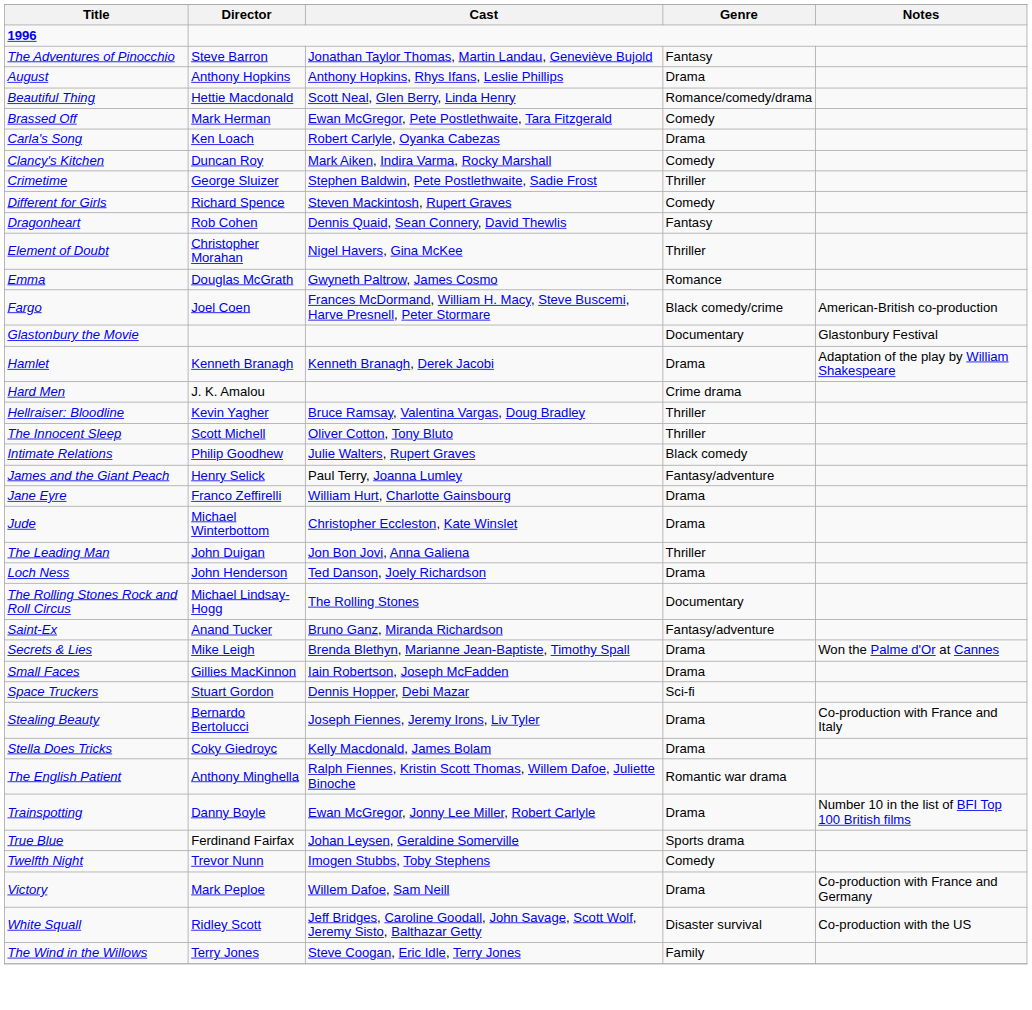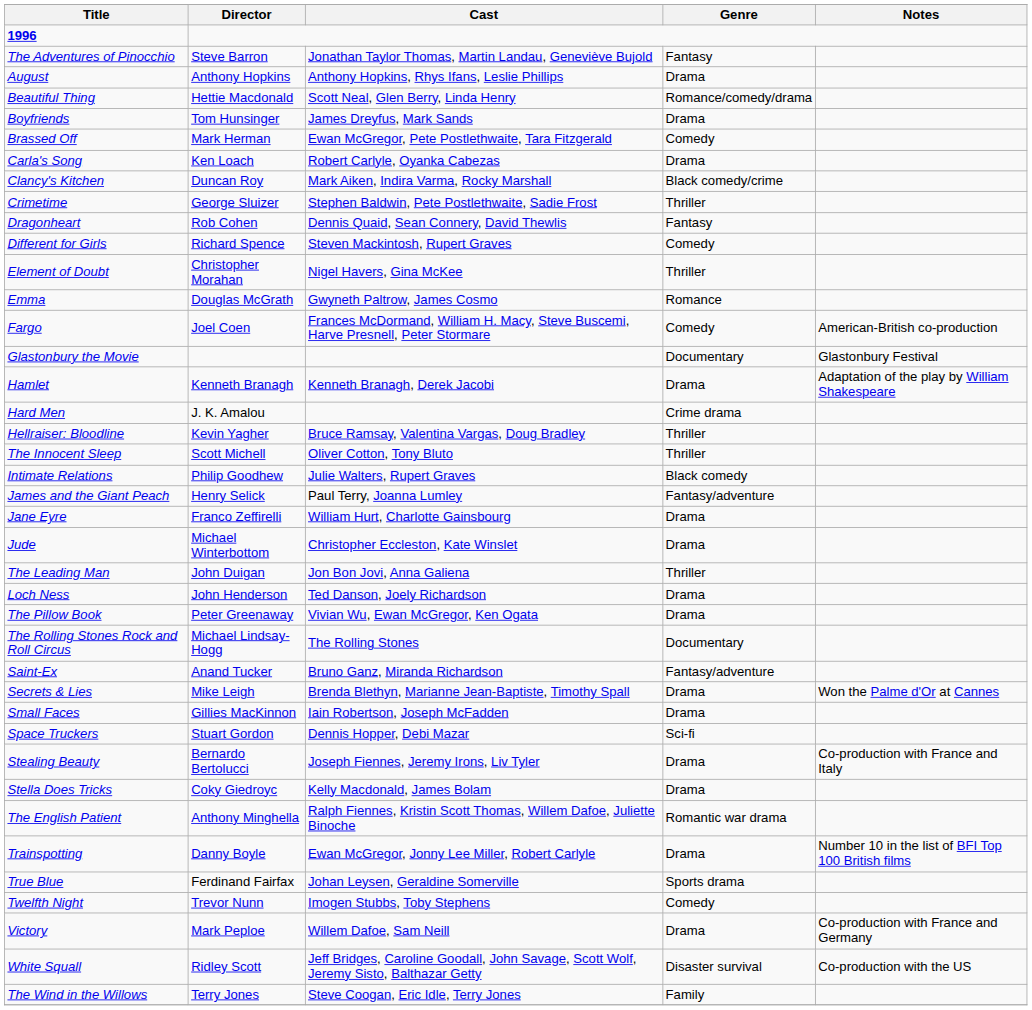 <table class="wikitable">
 <tr>
 </tr>
 <tr>
 <th>Title</th>
 <th>Director</th>
 <th>Cast</th>
 <th>Genre</th>
 <th>Notes</th>
 </tr>
 <tr>
 <td><strong><a href='#'>1996</a></strong></td>
 </tr>
 <tr>
 <td><em><a href='#'>The Adventures of Pinocchio</a></em></td>
 <td><a href='#'>Steve Barron</a></td>
 <td><a href='#'>Jonathan Taylor Thomas</a>, <a href='#'>Martin Landau</a>, <a href='#'>Geneviève Bujold</a></td>
 <td>Fantasy</td>
 <td></td>
 </tr>
 <tr>
 <td><em><a href='#'>August</a></em></td>
 <td><a href='#'>Anthony Hopkins</a></td>
 <td><a href='#'>Anthony Hopkins</a>, <a href='#'>Rhys Ifans</a>, <a href='#'>Leslie Phillips</a></td>
 <td>Drama</td>
 <td></td>
 </tr>
 <tr>
 <td><em><a href='#'>Beautiful Thing</a></em></td>
 <td><a href='#'>Hettie Macdonald</a></td>
 <td><a href='#'>Scott Neal</a>, <a href='#'>Glen Berry</a>, <a href='#'>Linda Henry</a></td>
 <td>Romance/comedy/drama</td>
 <td></td>
 </tr>
 <tr>
+<td><em><a href='#'>Boyfriends</a></em></td>
+<td><a href='#'>Tom Hunsinger</a></td>
+<td><a href='#'>James Dreyfus</a>, <a href='#'>Mark Sands</a></td>
+<td>Drama</td>
+<td></td>
+</tr>
+<tr>
 <td><em><a href='#'>Brassed Off</a></em></td>
 <td><a href='#'>Mark Herman</a></td>
 <td><a href='#'>Ewan McGregor</a>, <a href='#'>Pete Postlethwaite</a>, <a href='#'>Tara Fitzgerald</a></td>
 <td>Comedy</td>
 <td></td>
 </tr>
 <tr>
 <td><em><a href='#'>Carla's Song</a></em></td>
 <td><a href='#'>Ken Loach</a></td>
 <td><a href='#'>Robert Carlyle</a>, <a href='#'>Oyanka Cabezas</a></td>
 <td>Drama</td>
 <td></td>
 </tr>
 <tr>
 <td><em><a href='#'>Clancy's Kitchen</a></em></td>
 <td><a href='#'>Duncan Roy</a></td>
 <td><a href='#'>Mark Aiken</a>, <a href='#'>Indira Varma</a>, <a href='#'>Rocky Marshall</a></td>
-<td>Comedy</td>
+<td>Black comedy/crime</td>
 <td></td>
 </tr>
 <tr>
 <td><em><a href='#'>Crimetime</a></em></td>
 <td><a href='#'>George Sluizer</a></td>
 <td><a href='#'>Stephen Baldwin</a>, <a href='#'>Pete Postlethwaite</a>, <a href='#'>Sadie Frost</a></td>
 <td>Thriller</td>
 <td></td>
 </tr>
 <tr>
+<td><em><a href='#'>Dragonheart</a></em></td>
+<td><a href='#'>Rob Cohen</a></td>
+<td><a href='#'>Dennis Quaid</a>, <a href='#'>Sean Connery</a>, <a href='#'>David Thewlis</a></td>
+<td>Fantasy</td>
+<td></td>
+</tr>
+<tr>
 <td><em><a href='#'>Different for Girls</a></em></td>
 <td><a href='#'>Richard Spence</a></td>
 <td><a href='#'>Steven Mackintosh</a>, <a href='#'>Rupert Graves</a></td>
 <td>Comedy</td>
-<td></td>
-</tr>
-<tr>
-<td><em><a href='#'>Dragonheart</a></em></td>
-<td><a href='#'>Rob Cohen</a></td>
-<td><a href='#'>Dennis Quaid</a>, <a href='#'>Sean Connery</a>, <a href='#'>David Thewlis</a></td>
-<td>Fantasy</td>
 <td></td>
 </tr>
 <tr>
 <td><em><a href='#'>Element of Doubt</a></em></td>
 <td><a href='#'>Christopher Morahan</a></td>
 <td><a href='#'>Nigel Havers</a>, <a href='#'>Gina McKee</a></td>
 <td>Thriller</td>
 <td></td>
 </tr>
 <tr>
 <td><em><a href='#'>Emma</a></em></td>
 <td><a href='#'>Douglas McGrath</a></td>
 <td><a href='#'>Gwyneth Paltrow</a>, <a href='#'>James Cosmo</a></td>
 <td>Romance</td>
 <td></td>
 </tr>
 <tr>
 <td><em><a href='#'>Fargo</a></em></td>
 <td><a href='#'>Joel Coen</a></td>
 <td><a href='#'>Frances McDormand</a>, <a href='#'>William H. Macy</a>, <a href='#'>Steve Buscemi</a>, <a href='#'>Harve Presnell</a>, <a href='#'>Peter Stormare</a></td>
-<td>Black comedy/crime</td>
+<td>Comedy</td>
 <td>American-British co-production</td>
 </tr>
 <tr>
 <td><em><a href='#'>Glastonbury the Movie</a></em></td>
 <td></td>
 <td></td>
 <td>Documentary</td>
 <td>Glastonbury Festival</td>
 </tr>
 <tr>
 <td><em><a href='#'>Hamlet</a></em></td>
 <td><a href='#'>Kenneth Branagh</a></td>
 <td><a href='#'>Kenneth Branagh</a>, <a href='#'>Derek Jacobi</a></td>
 <td>Drama</td>
 <td>Adaptation of the play by <a href='#'>William Shakespeare</a></td>
 </tr>
 <tr>
 <td><em><a href='#'>Hard Men</a></em></td>
 <td>J. K. Amalou</td>
 <td></td>
 <td>Crime drama</td>
 <td></td>
 </tr>
 <tr>
 <td><em><a href='#'>Hellraiser: Bloodline</a></em></td>
 <td><a href='#'>Kevin Yagher</a></td>
 <td><a href='#'>Bruce Ramsay</a>, <a href='#'>Valentina Vargas</a>, <a href='#'>Doug Bradley</a></td>
 <td>Thriller</td>
 <td></td>
 </tr>
 <tr>
 <td><em><a href='#'>The Innocent Sleep</a></em></td>
 <td><a href='#'>Scott Michell</a></td>
 <td><a href='#'>Oliver Cotton</a>, <a href='#'>Tony Bluto</a></td>
 <td>Thriller</td>
 <td></td>
 </tr>
 <tr>
 <td><em><a href='#'>Intimate Relations</a></em></td>
 <td><a href='#'>Philip Goodhew</a></td>
 <td><a href='#'>Julie Walters</a>, <a href='#'>Rupert Graves</a></td>
 <td>Black comedy</td>
 <td></td>
 </tr>
 <tr>
 <td><em><a href='#'>James and the Giant Peach</a></em></td>
 <td><a href='#'>Henry Selick</a></td>
 <td>Paul Terry, <a href='#'>Joanna Lumley</a></td>
 <td>Fantasy/adventure</td>
 <td></td>
 </tr>
 <tr>
 <td><em><a href='#'>Jane Eyre</a></em></td>
 <td><a href='#'>Franco Zeffirelli</a></td>
 <td><a href='#'>William Hurt</a>, <a href='#'>Charlotte Gainsbourg</a></td>
 <td>Drama</td>
 <td></td>
 </tr>
 <tr>
 <td><em><a href='#'>Jude</a></em></td>
 <td><a href='#'>Michael Winterbottom</a></td>
 <td><a href='#'>Christopher Eccleston</a>, <a href='#'>Kate Winslet</a></td>
 <td>Drama</td>
 <td></td>
 </tr>
 <tr>
 <td><em><a href='#'>The Leading Man</a></em></td>
 <td><a href='#'>John Duigan</a></td>
 <td><a href='#'>Jon Bon Jovi</a>, <a href='#'>Anna Galiena</a></td>
 <td>Thriller</td>
 <td></td>
 </tr>
 <tr>
 <td><em><a href='#'>Loch Ness</a></em></td>
 <td><a href='#'>John Henderson</a></td>
 <td><a href='#'>Ted Danson</a>, <a href='#'>Joely Richardson</a></td>
+<td>Drama</td>
+<td></td>
+</tr>
+<tr>
+<td><em><a href='#'>The Pillow Book</a></em></td>
+<td><a href='#'>Peter Greenaway</a></td>
+<td><a href='#'>Vivian Wu</a>, <a href='#'>Ewan McGregor</a>, <a href='#'>Ken Ogata</a></td>
 <td>Drama</td>
 <td></td>
 </tr>
 <tr>
 <td><em><a href='#'>The Rolling Stones Rock and Roll Circus</a></em></td>
 <td><a href='#'>Michael Lindsay-Hogg</a></td>
 <td><a href='#'>The Rolling Stones</a></td>
 <td>Documentary</td>
 <td></td>
 </tr>
 <tr>
 <td><em><a href='#'>Saint-Ex</a></em></td>
 <td><a href='#'>Anand Tucker</a></td>
 <td><a href='#'>Bruno Ganz</a>, <a href='#'>Miranda Richardson</a></td>
 <td>Fantasy/adventure</td>
 <td></td>
 </tr>
 <tr>
 <td><em><a href='#'>Secrets & Lies</a></em></td>
 <td><a href='#'>Mike Leigh</a></td>
 <td><a href='#'>Brenda Blethyn</a>, <a href='#'>Marianne Jean-Baptiste</a>, <a href='#'>Timothy Spall</a></td>
 <td>Drama</td>
 <td>Won the <a href='#'>Palme d'Or</a> at <a href='#'>Cannes</a></td>
 </tr>
 <tr>
 <td><em><a href='#'>Small Faces</a></em></td>
 <td><a href='#'>Gillies MacKinnon</a></td>
 <td><a href='#'>Iain Robertson</a>, <a href='#'>Joseph McFadden</a></td>
 <td>Drama</td>
 <td></td>
 </tr>
 <tr>
 <td><em><a href='#'>Space Truckers</a></em></td>
 <td><a href='#'>Stuart Gordon</a></td>
 <td><a href='#'>Dennis Hopper</a>, <a href='#'>Debi Mazar</a></td>
 <td>Sci-fi</td>
 <td></td>
 </tr>
 <tr>
 <td><em><a href='#'>Stealing Beauty</a></em></td>
 <td><a href='#'>Bernardo Bertolucci</a></td>
 <td><a href='#'>Joseph Fiennes</a>, <a href='#'>Jeremy Irons</a>, <a href='#'>Liv Tyler</a></td>
 <td>Drama</td>
 <td>Co-production with France and Italy</td>
 </tr>
 <tr>
 <td><em><a href='#'>Stella Does Tricks</a></em></td>
 <td><a href='#'>Coky Giedroyc</a></td>
 <td><a href='#'>Kelly Macdonald</a>, <a href='#'>James Bolam</a></td>
 <td>Drama</td>
 <td></td>
 </tr>
 <tr>
 <td><em><a href='#'>The English Patient</a></em></td>
 <td><a href='#'>Anthony Minghella</a></td>
 <td><a href='#'>Ralph Fiennes</a>, <a href='#'>Kristin Scott Thomas</a>, <a href='#'>Willem Dafoe</a>, <a href='#'>Juliette Binoche</a></td>
 <td>Romantic war drama</td>
 <td></td>
 </tr>
 <tr>
 <td><em><a href='#'>Trainspotting</a></em></td>
 <td><a href='#'>Danny Boyle</a></td>
 <td><a href='#'>Ewan McGregor</a>, <a href='#'>Jonny Lee Miller</a>, <a href='#'>Robert Carlyle</a></td>
 <td>Drama</td>
 <td>Number 10 in the list of <a href='#'>BFI Top 100 British films</a></td>
 </tr>
 <tr>
 <td><em><a href='#'>True Blue</a></em></td>
 <td>Ferdinand Fairfax</td>
 <td><a href='#'>Johan Leysen</a>, <a href='#'>Geraldine Somerville</a></td>
 <td>Sports drama</td>
 <td></td>
 </tr>
 <tr>
 <td><em><a href='#'>Twelfth Night</a></em></td>
 <td><a href='#'>Trevor Nunn</a></td>
 <td><a href='#'>Imogen Stubbs</a>, <a href='#'>Toby Stephens</a></td>
 <td>Comedy</td>
 <td></td>
 </tr>
 <tr>
 <td><em><a href='#'>Victory</a></em></td>
 <td><a href='#'>Mark Peploe</a></td>
 <td><a href='#'>Willem Dafoe</a>, <a href='#'>Sam Neill</a></td>
 <td>Drama</td>
 <td>Co-production with France and Germany</td>
 </tr>
 <tr>
 <td><em><a href='#'>White Squall</a></em></td>
 <td><a href='#'>Ridley Scott</a></td>
 <td><a href='#'>Jeff Bridges</a>, <a href='#'>Caroline Goodall</a>, <a href='#'>John Savage</a>, <a href='#'>Scott Wolf</a>, <a href='#'>Jeremy Sisto</a>, <a href='#'>Balthazar Getty</a></td>
 <td>Disaster survival</td>
 <td>Co-production with the US</td>
 </tr>
 <tr>
 <td><em><a href='#'>The Wind in the Willows</a></em></td>
 <td><a href='#'>Terry Jones</a></td>
 <td><a href='#'>Steve Coogan</a>, <a href='#'>Eric Idle</a>, <a href='#'>Terry Jones</a></td>
 <td>Family</td>
 <td></td>
 </tr>
 <tr>
 </tr>
 </table>
